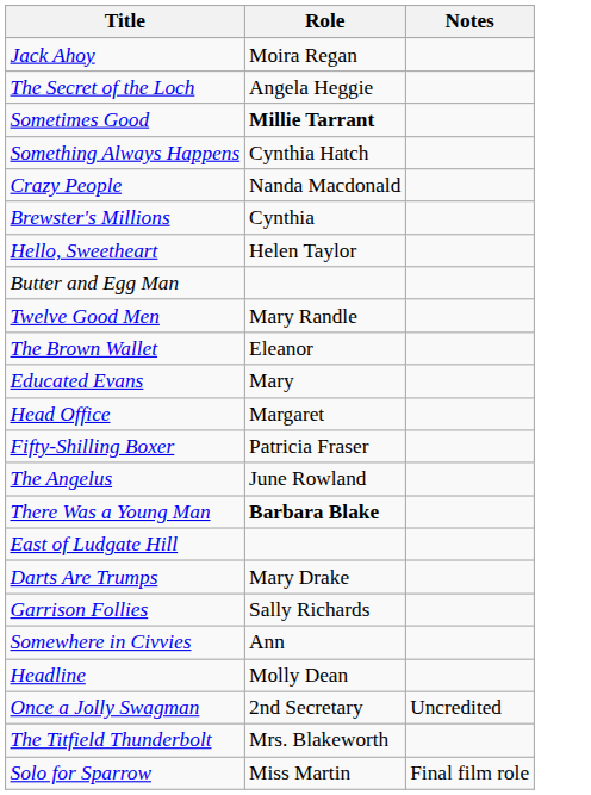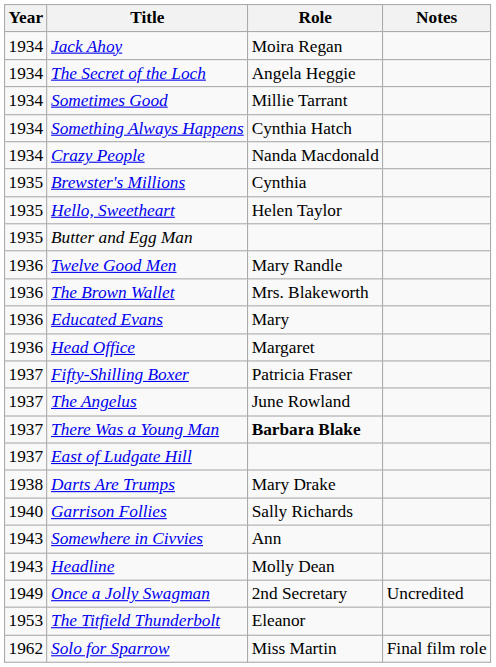 <table class="wikitable">
 <tr>
+<th>Year</th>
 <th>Title</th>
 <th>Role</th>
 <th>Notes</th>
 </tr>
 <tr>
+<td>1934</td>
 <td><em><a href='#'>Jack Ahoy</a></em></td>
 <td>Moira Regan</td>
 <td></td>
 </tr>
 <tr>
+<td>1934</td>
 <td><em><a href='#'>The Secret of the Loch</a></em></td>
 <td>Angela Heggie</td>
 <td></td>
 </tr>
 <tr>
+<td>1934</td>
 <td><em><a href='#'>Sometimes Good</a></em></td>
-<td><strong>Millie Tarrant</strong></td>
+<td>Millie Tarrant</td>
 <td></td>
 </tr>
 <tr>
+<td>1934</td>
 <td><em><a href='#'>Something Always Happens</a></em></td>
 <td>Cynthia Hatch</td>
 <td></td>
 </tr>
 <tr>
+<td>1934</td>
 <td><em><a href='#'>Crazy People</a></em></td>
 <td>Nanda Macdonald</td>
 <td></td>
 </tr>
 <tr>
+<td>1935</td>
 <td><em><a href='#'>Brewster's Millions</a></em></td>
 <td>Cynthia</td>
 <td></td>
 </tr>
 <tr>
+<td>1935</td>
 <td><em><a href='#'>Hello, Sweetheart</a></em></td>
 <td>Helen Taylor</td>
 <td></td>
 </tr>
 <tr>
+<td>1935</td>
 <td><em>Butter and Egg Man</em></td>
 <td></td>
 <td></td>
 </tr>
 <tr>
+<td>1936</td>
 <td><em><a href='#'>Twelve Good Men</a></em></td>
 <td>Mary Randle</td>
 <td></td>
 </tr>
 <tr>
+<td>1936</td>
 <td><em><a href='#'>The Brown Wallet</a></em></td>
-<td>Eleanor</td>
+<td>Mrs. Blakeworth</td>
 <td></td>
 </tr>
 <tr>
+<td>1936</td>
 <td><em><a href='#'>Educated Evans</a></em></td>
 <td>Mary</td>
 <td></td>
 </tr>
 <tr>
+<td>1936</td>
 <td><em><a href='#'>Head Office</a></em></td>
 <td>Margaret</td>
 <td></td>
 </tr>
 <tr>
+<td>1937</td>
 <td><em><a href='#'>Fifty-Shilling Boxer</a></em></td>
 <td>Patricia Fraser</td>
 <td></td>
 </tr>
 <tr>
+<td>1937</td>
 <td><em><a href='#'>The Angelus</a></em></td>
 <td>June Rowland</td>
 <td></td>
 </tr>
 <tr>
+<td>1937</td>
 <td><em><a href='#'>There Was a Young Man</a></em></td>
 <td><strong>Barbara Blake</strong></td>
 <td></td>
 </tr>
 <tr>
+<td>1937</td>
 <td><em><a href='#'>East of Ludgate Hill</a></em></td>
 <td></td>
 <td></td>
 </tr>
 <tr>
+<td>1938</td>
 <td><em><a href='#'>Darts Are Trumps</a></em></td>
 <td>Mary Drake</td>
 <td></td>
 </tr>
 <tr>
+<td>1940</td>
 <td><em><a href='#'>Garrison Follies</a></em></td>
 <td>Sally Richards</td>
 <td></td>
 </tr>
 <tr>
+<td>1943</td>
 <td><em><a href='#'>Somewhere in Civvies</a></em></td>
 <td>Ann</td>
 <td></td>
 </tr>
 <tr>
+<td>1943</td>
 <td><em><a href='#'>Headline</a></em></td>
 <td>Molly Dean</td>
 <td></td>
 </tr>
 <tr>
+<td>1949</td>
 <td><em><a href='#'>Once a Jolly Swagman</a></em></td>
 <td>2nd Secretary</td>
 <td>Uncredited</td>
 </tr>
 <tr>
+<td>1953</td>
 <td><em><a href='#'>The Titfield Thunderbolt</a></em></td>
-<td>Mrs. Blakeworth</td>
+<td>Eleanor</td>
 <td></td>
 </tr>
 <tr>
+<td>1962</td>
 <td><em><a href='#'>Solo for Sparrow</a></em></td>
 <td>Miss Martin</td>
 <td>Final film role</td>
 </tr>
 </table>
